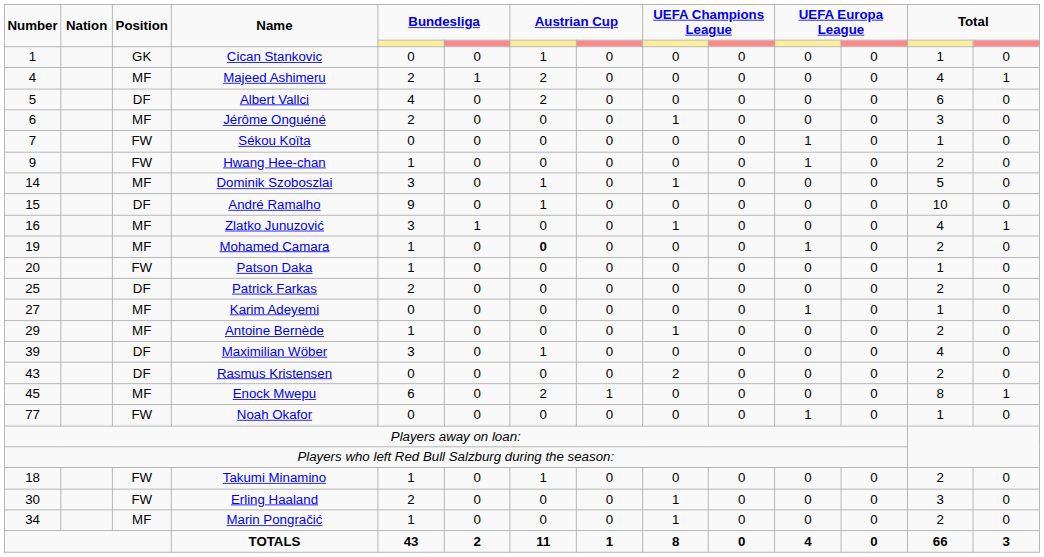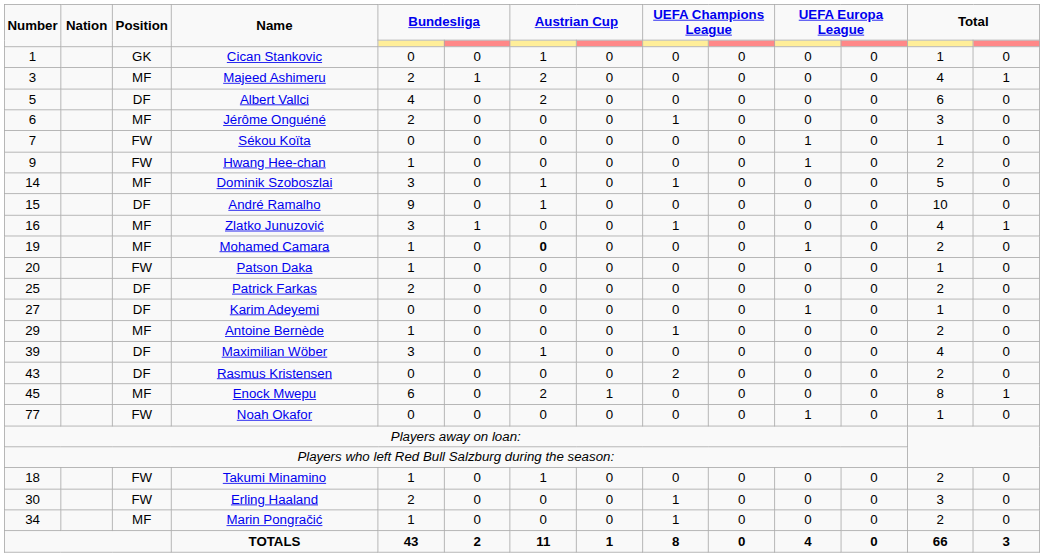 <table class="wikitable" style="text-align:center;">
 <tr>
 <td rowspan="2"  style="width:5%; text-align:center;"><strong>Number</strong></td>
 <td rowspan="2"  style="width:5%; text-align:center;"><strong>Nation</strong></td>
 <td rowspan="2"  style="width:5%; text-align:center;"><strong>Position</strong></td>
 <td rowspan="2"  style="width:20%; text-align:center;"><strong>Name</strong></td>
 <td colspan="2" style="text-align:center;"><strong><a href='#'>Bundesliga</a></strong></td>
 <td colspan="2" style="text-align:center;"><strong><a href='#'>Austrian Cup</a></strong></td>
 <td colspan="2" style="text-align:center;"><strong><a href='#'>UEFA Champions League</a></strong></td>
 <td colspan="2" style="text-align:center;"><strong><a href='#'>UEFA Europa League</a></strong></td>
 <td colspan="2" style="text-align:center;"><strong>Total</strong></td>
 </tr>
 <tr>
 <th style="width:60px; background:#fe9;"></th>
 <th style="width:60px; background:#ff8888;"></th>
 <th style="width:60px; background:#fe9;"></th>
 <th style="width:60px; background:#ff8888;"></th>
 <th style="width:60px; background:#fe9;"></th>
 <th style="width:60px; background:#ff8888;"></th>
 <th style="width:60px; background:#fe9;"></th>
 <th style="width:60px; background:#ff8888;"></th>
 <th style="width:60px; background:#fe9;"></th>
 <th style="width:60px; background:#ff8888;"></th>
 </tr>
 <tr>
 <td>1</td>
 <td></td>
 <td>GK</td>
 <td><a href='#'>Cican Stankovic</a></td>
 <td>0</td>
 <td>0</td>
 <td>1</td>
 <td>0</td>
 <td>0</td>
 <td>0</td>
 <td>0</td>
 <td>0</td>
 <td>1</td>
 <td>0</td>
 </tr>
 <tr>
-<td>4</td>
+<td>3</td>
 <td></td>
 <td>MF</td>
 <td><a href='#'>Majeed Ashimeru</a></td>
 <td>2</td>
 <td>1</td>
 <td>2</td>
 <td>0</td>
 <td>0</td>
 <td>0</td>
 <td>0</td>
 <td>0</td>
 <td>4</td>
 <td>1</td>
 </tr>
 <tr>
 <td>5</td>
 <td></td>
 <td>DF</td>
 <td><a href='#'>Albert Vallci</a></td>
 <td>4</td>
 <td>0</td>
 <td>2</td>
 <td>0</td>
 <td>0</td>
 <td>0</td>
 <td>0</td>
 <td>0</td>
 <td>6</td>
 <td>0</td>
 </tr>
 <tr>
 <td>6</td>
 <td></td>
 <td>MF</td>
 <td><a href='#'>Jérôme Onguéné</a></td>
 <td>2</td>
 <td>0</td>
 <td>0</td>
 <td>0</td>
 <td>1</td>
 <td>0</td>
 <td>0</td>
 <td>0</td>
 <td>3</td>
 <td>0</td>
 </tr>
 <tr>
 <td>7</td>
 <td></td>
 <td>FW</td>
 <td><a href='#'>Sékou Koïta</a></td>
 <td>0</td>
 <td>0</td>
 <td>0</td>
 <td>0</td>
 <td>0</td>
 <td>0</td>
 <td>1</td>
 <td>0</td>
 <td>1</td>
 <td>0</td>
 </tr>
 <tr>
 <td>9</td>
 <td></td>
 <td>FW</td>
 <td><a href='#'>Hwang Hee-chan</a></td>
 <td>1</td>
 <td>0</td>
 <td>0</td>
 <td>0</td>
 <td>0</td>
 <td>0</td>
 <td>1</td>
 <td>0</td>
 <td>2</td>
 <td>0</td>
 </tr>
 <tr>
 <td>14</td>
 <td></td>
 <td>MF</td>
 <td><a href='#'>Dominik Szoboszlai</a></td>
 <td>3</td>
 <td>0</td>
 <td>1</td>
 <td>0</td>
 <td>1</td>
 <td>0</td>
 <td>0</td>
 <td>0</td>
 <td>5</td>
 <td>0</td>
 </tr>
 <tr>
 <td>15</td>
 <td></td>
 <td>DF</td>
 <td><a href='#'>André Ramalho</a></td>
 <td>9</td>
 <td>0</td>
 <td>1</td>
 <td>0</td>
 <td>0</td>
 <td>0</td>
 <td>0</td>
 <td>0</td>
 <td>10</td>
 <td>0</td>
 </tr>
 <tr>
 <td>16</td>
 <td></td>
 <td>MF</td>
 <td><a href='#'>Zlatko Junuzović</a></td>
 <td>3</td>
 <td>1</td>
 <td>0</td>
 <td>0</td>
 <td>1</td>
 <td>0</td>
 <td>0</td>
 <td>0</td>
 <td>4</td>
 <td>1</td>
 </tr>
 <tr>
 <td>19</td>
 <td></td>
 <td>MF</td>
 <td><a href='#'>Mohamed Camara</a></td>
 <td>1</td>
 <td>0</td>
 <td><strong>0</strong></td>
 <td>0</td>
 <td>0</td>
 <td>0</td>
 <td>1</td>
 <td>0</td>
 <td>2</td>
 <td>0</td>
 </tr>
 <tr>
 <td>20</td>
 <td></td>
 <td>FW</td>
 <td><a href='#'>Patson Daka</a></td>
 <td>1</td>
 <td>0</td>
 <td>0</td>
 <td>0</td>
 <td>0</td>
 <td>0</td>
 <td>0</td>
 <td>0</td>
 <td>1</td>
 <td>0</td>
 </tr>
 <tr>
 <td>25</td>
 <td></td>
 <td>DF</td>
 <td><a href='#'>Patrick Farkas</a></td>
 <td>2</td>
 <td>0</td>
 <td>0</td>
 <td>0</td>
 <td>0</td>
 <td>0</td>
 <td>0</td>
 <td>0</td>
 <td>2</td>
 <td>0</td>
 </tr>
 <tr>
 <td>27</td>
 <td></td>
-<td>MF</td>
+<td>DF</td>
 <td><a href='#'>Karim Adeyemi</a></td>
 <td>0</td>
 <td>0</td>
 <td>0</td>
 <td>0</td>
 <td>0</td>
 <td>0</td>
 <td>1</td>
 <td>0</td>
 <td>1</td>
 <td>0</td>
 </tr>
 <tr>
 <td>29</td>
 <td></td>
 <td>MF</td>
 <td><a href='#'>Antoine Bernède</a></td>
 <td>1</td>
 <td>0</td>
 <td>0</td>
 <td>0</td>
 <td>1</td>
 <td>0</td>
 <td>0</td>
 <td>0</td>
 <td>2</td>
 <td>0</td>
 </tr>
 <tr>
 <td>39</td>
 <td></td>
 <td>DF</td>
 <td><a href='#'>Maximilian Wöber</a></td>
 <td>3</td>
 <td>0</td>
 <td>1</td>
 <td>0</td>
 <td>0</td>
 <td>0</td>
 <td>0</td>
 <td>0</td>
 <td>4</td>
 <td>0</td>
 </tr>
 <tr>
 <td>43</td>
 <td></td>
 <td>DF</td>
 <td><a href='#'>Rasmus Kristensen</a></td>
 <td>0</td>
 <td>0</td>
 <td>0</td>
 <td>0</td>
 <td>2</td>
 <td>0</td>
 <td>0</td>
 <td>0</td>
 <td>2</td>
 <td>0</td>
 </tr>
 <tr>
 <td>45</td>
 <td></td>
 <td>MF</td>
 <td><a href='#'>Enock Mwepu</a></td>
 <td>6</td>
 <td>0</td>
 <td>2</td>
 <td>1</td>
 <td>0</td>
 <td>0</td>
 <td>0</td>
 <td>0</td>
 <td>8</td>
 <td>1</td>
 </tr>
 <tr>
 <td>77</td>
 <td></td>
 <td>FW</td>
 <td><a href='#'>Noah Okafor</a></td>
 <td>0</td>
 <td>0</td>
 <td>0</td>
 <td>0</td>
 <td>0</td>
 <td>0</td>
 <td>1</td>
 <td>0</td>
 <td>1</td>
 <td>0</td>
 </tr>
 <tr>
 <td colspan="12"><em>Players away on loan:</em></td>
 </tr>
 <tr>
 <td colspan="12"><em>Players who left Red Bull Salzburg during the season:</em></td>
 </tr>
 <tr>
 <td>18</td>
 <td></td>
 <td>FW</td>
 <td><a href='#'>Takumi Minamino</a></td>
 <td>1</td>
 <td>0</td>
 <td>1</td>
 <td>0</td>
 <td>0</td>
 <td>0</td>
 <td>0</td>
 <td>0</td>
 <td>2</td>
 <td>0</td>
 </tr>
 <tr>
 <td>30</td>
 <td></td>
 <td>FW</td>
 <td><a href='#'>Erling Haaland</a></td>
 <td>2</td>
 <td>0</td>
 <td>0</td>
 <td>0</td>
 <td>1</td>
 <td>0</td>
 <td>0</td>
 <td>0</td>
 <td>3</td>
 <td>0</td>
 </tr>
 <tr>
 <td>34</td>
 <td></td>
 <td>MF</td>
 <td><a href='#'>Marin Pongračić</a></td>
 <td>1</td>
 <td>0</td>
 <td>0</td>
 <td>0</td>
 <td>1</td>
 <td>0</td>
 <td>0</td>
 <td>0</td>
 <td>2</td>
 <td>0</td>
 </tr>
 <tr>
 <td colspan="3"></td>
 <td><strong>TOTALS</strong></td>
 <td><strong>43</strong></td>
 <td><strong>2</strong></td>
 <td><strong>11</strong></td>
 <td><strong>1</strong></td>
 <td><strong>8</strong></td>
 <td><strong>0</strong></td>
 <td><strong>4</strong></td>
 <td><strong>0</strong></td>
 <td><strong>66</strong></td>
 <td><strong>3</strong></td>
 </tr>
 </table>
